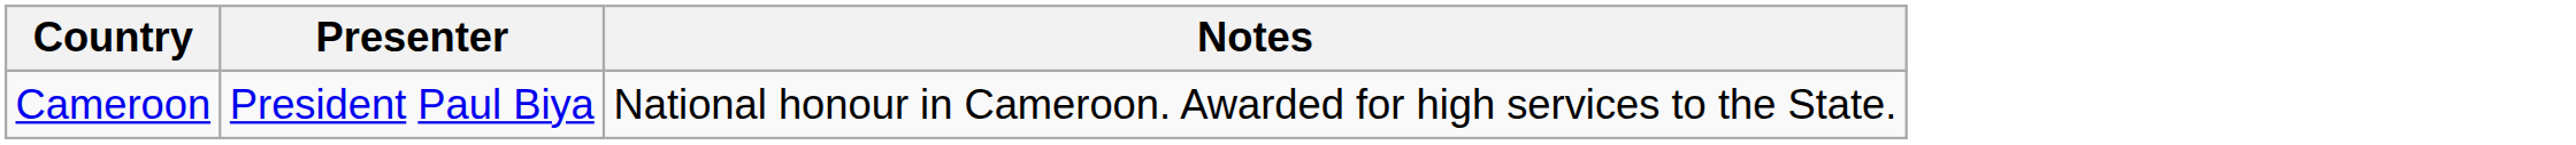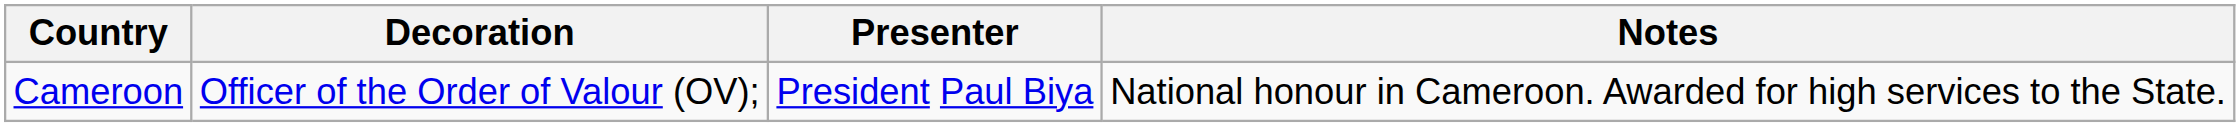 <table class=wikitable>
 <tr>
 <th>Country</th>
+<th>Decoration</th>
 <th>Presenter</th>
 <th>Notes</th>
 </tr>
 <tr>
 <td><a href='#'>Cameroon</a></td>
+<td><a href='#'>Officer of the Order of Valour</a> (OV); </td>
 <td><a href='#'>President</a> <a href='#'>Paul Biya</a></td>
 <td>National honour in Cameroon. Awarded for high services to the State.</td>
 </tr>
 </table>
